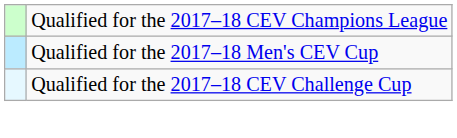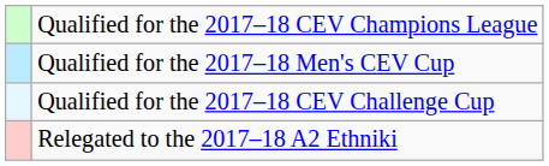 <table class="wikitable" style="text-align: left;">
 <tr>
 <td width=10px bgcolor=#ccffcc></td>
 <td>Qualified for the <a href='#'>2017–18 CEV Champions League</a></td>
 </tr>
 <tr>
 <td width=10px bgcolor=#bbebff></td>
 <td>Qualified for the <a href='#'>2017–18 Men's CEV Cup</a></td>
 </tr>
 <tr>
 <td width=10px bgcolor=#e6f8ff></td>
 <td>Qualified for the <a href='#'>2017–18 CEV Challenge Cup</a></td>
 </tr>
+<tr>
+<td width=10px bgcolor=#FFCCCC></td>
+<td>Relegated to the <a href='#'>2017–18 A2 Ethniki</a></td>
+</tr>
 </table>
